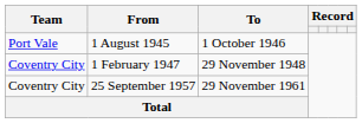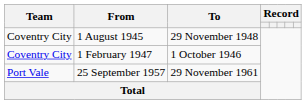 <table class=wikitable style="text-align: center">
 <tr>
 <th rowspan=2>Team</th>
 <th rowspan=2>From</th>
 <th rowspan=2>To</th>
 <th colspan=5>Record</th>
 </tr>
 <tr>
 <th></th>
 <th></th>
 <th></th>
 <th></th>
 <th></th>
 </tr>
 <tr>
-<td align=left><a href='#'>Port Vale</a></td>
+<td align=left>Coventry City</td>
 <td align=left>1 August 1945</td>
-<td align=left>1 October 1946<br></td>
+<td align=left>29 November 1948<br></td>
 </tr>
 <tr>
 <td align=left><a href='#'>Coventry City</a></td>
 <td align=left>1 February 1947</td>
-<td align=left>29 November 1948<br></td>
+<td align=left>1 October 1946<br></td>
 </tr>
 <tr>
-<td align=left>Coventry City</td>
+<td align=left><a href='#'>Port Vale</a></td>
 <td align=left>25 September 1957</td>
 <td align=left>29 November 1961<br></td>
 </tr>
 <tr>
 <th colspan=3>Total<br></th>
 </tr>
 </table>
